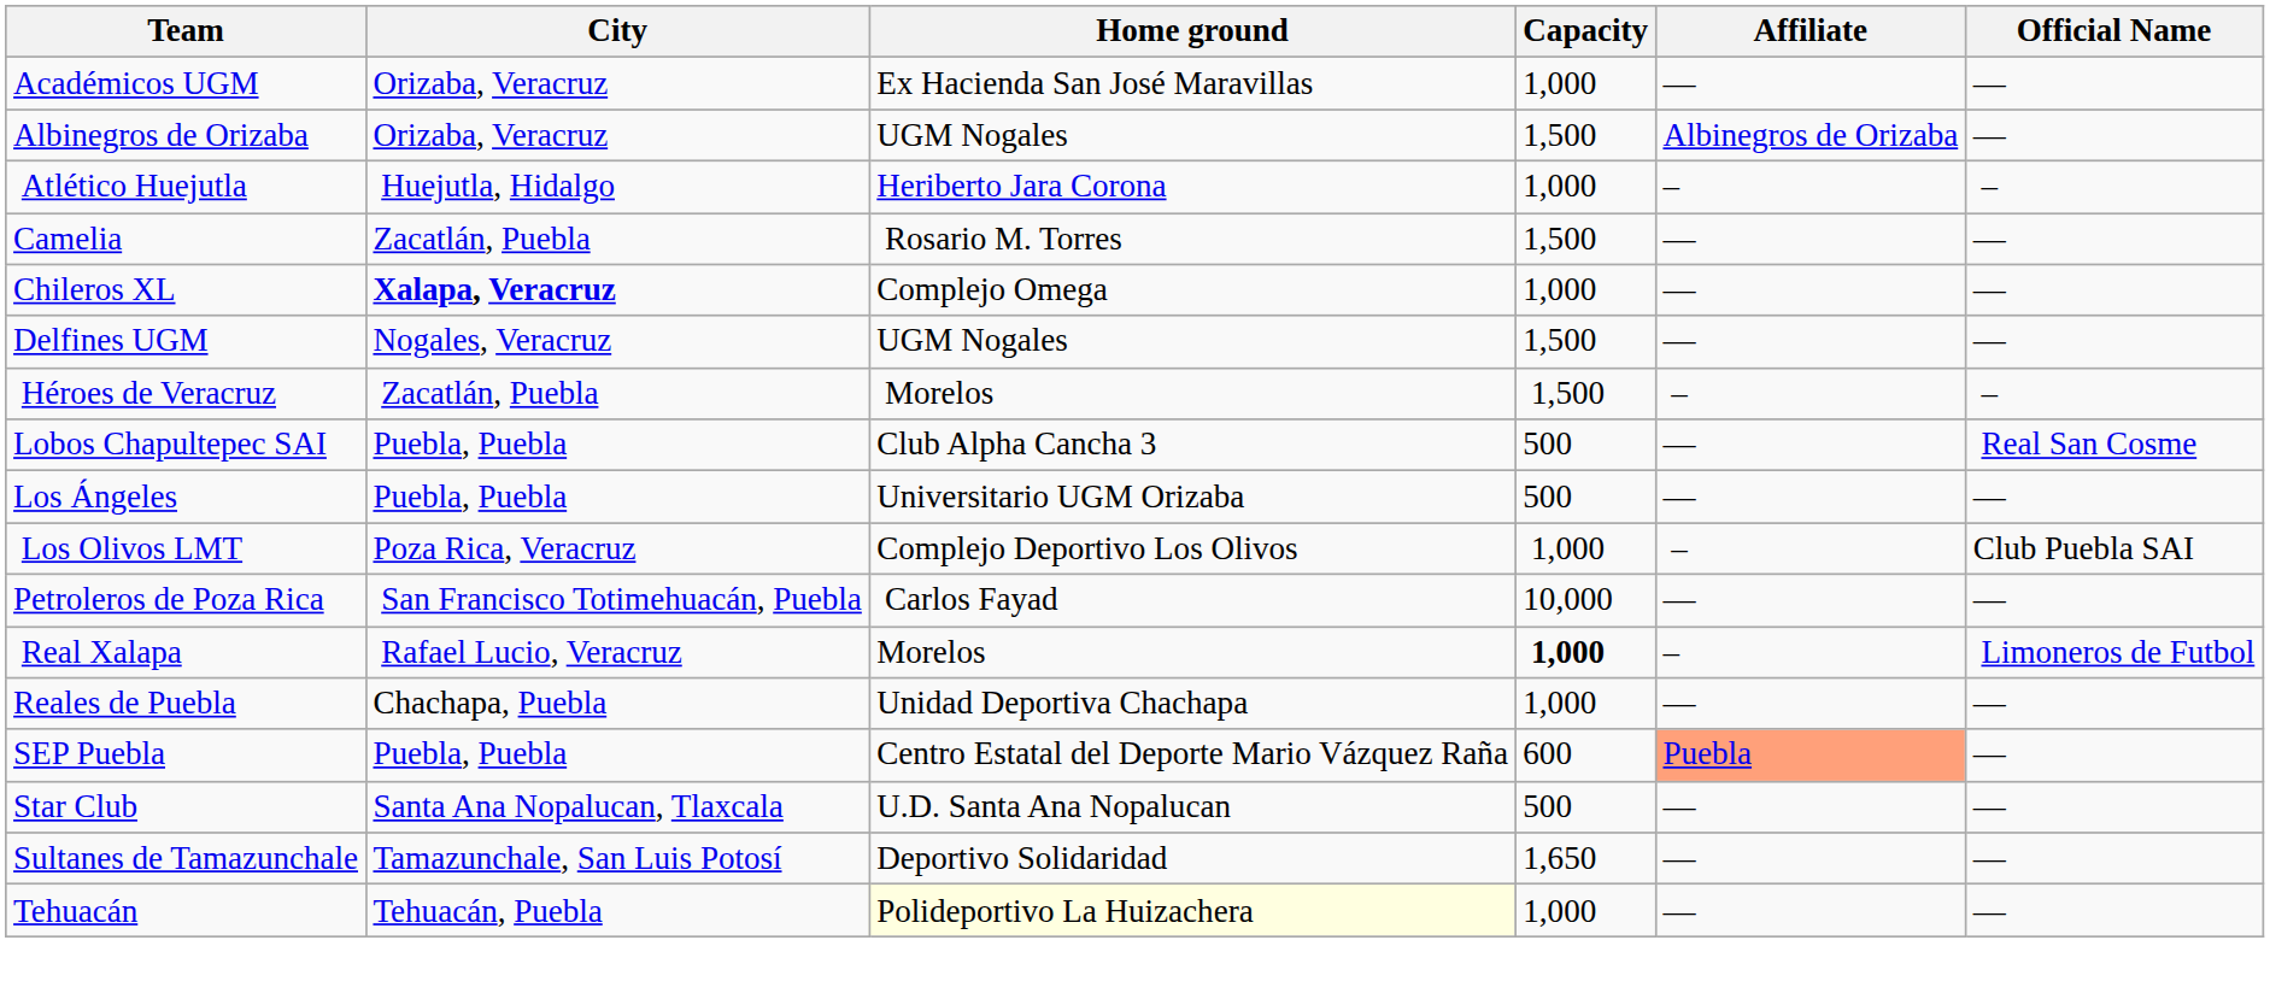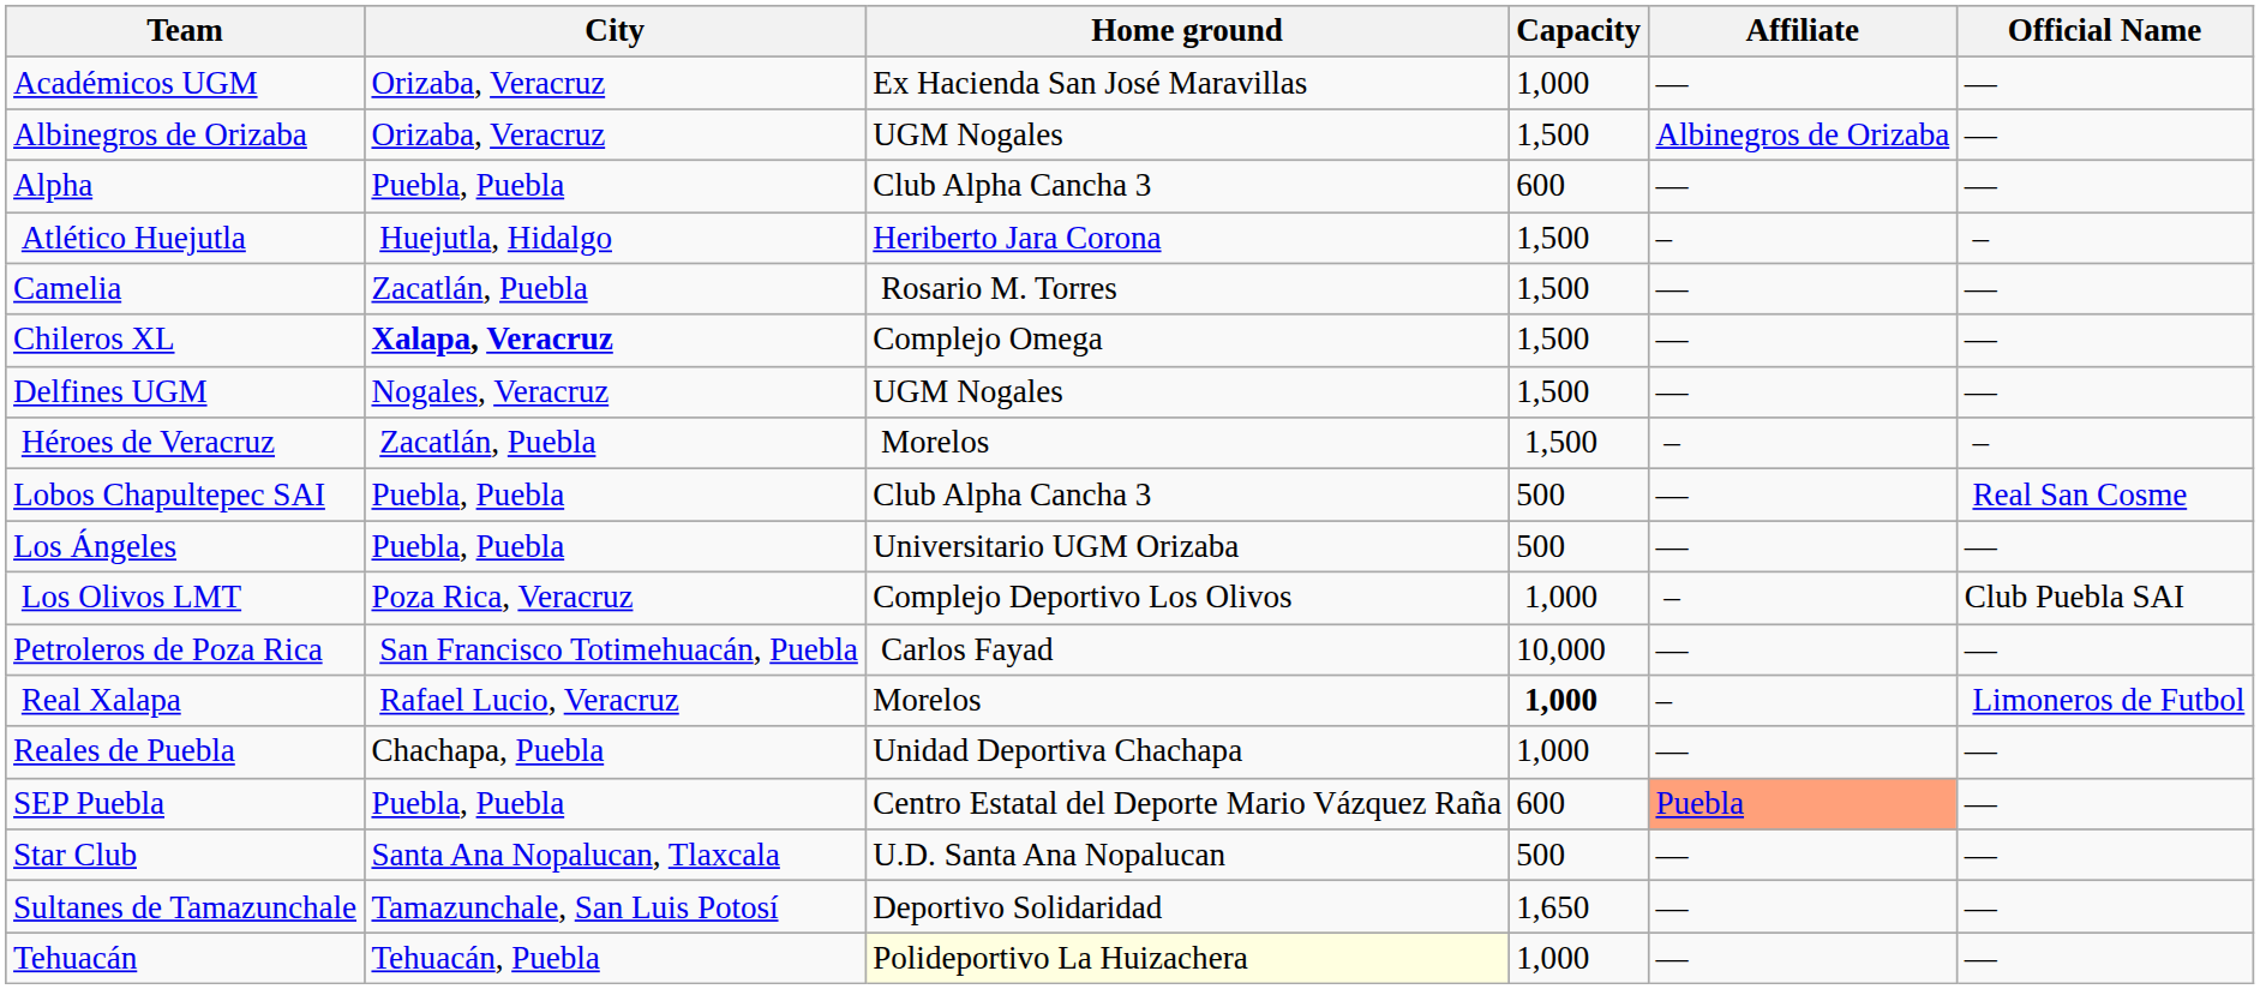 <table class="wikitable sortable">
 <tr>
 <th>Team</th>
 <th>City</th>
 <th>Home ground</th>
 <th>Capacity</th>
 <th>Affiliate</th>
 <th>Official Name</th>
 </tr>
 <tr>
 <td><a href='#'>Académicos UGM</a></td>
 <td><a href='#'>Orizaba</a>, <a href='#'>Veracruz</a></td>
 <td>Ex Hacienda San José Maravillas</td>
 <td>1,000</td>
 <td>—</td>
 <td>—</td>
 </tr>
 <tr>
 <td><a href='#'>Albinegros de Orizaba</a></td>
 <td><a href='#'>Orizaba</a>, <a href='#'>Veracruz</a></td>
 <td>UGM Nogales</td>
 <td>1,500</td>
 <td><a href='#'>Albinegros de Orizaba</a></td>
 <td>—</td>
 </tr>
 <tr>
+<td><a href='#'>Alpha</a></td>
+<td><a href='#'>Puebla</a>, <a href='#'>Puebla</a></td>
+<td>Club Alpha Cancha 3</td>
+<td>600</td>
+<td>—</td>
+<td>—</td>
+</tr>
+<tr>
 <td> <a href='#'>Atlético Huejutla</a></td>
 <td> <a href='#'>Huejutla</a>, <a href='#'>Hidalgo</a></td>
 <td><a href='#'>Heriberto Jara Corona</a></td>
-<td>1,000 </td>
+<td>1,500 </td>
 <td>–</td>
 <td> –</td>
 </tr>
 <tr>
 <td><a href='#'>Camelia</a></td>
 <td><a href='#'>Zacatlán</a>, <a href='#'>Puebla</a></td>
 <td> Rosario M. Torres</td>
 <td>1,500</td>
 <td>—</td>
 <td>—</td>
 </tr>
 <tr>
 <td><a href='#'>Chileros XL</a></td>
 <td><strong><a href='#'>Xalapa</a>, <a href='#'>Veracruz</a></strong></td>
 <td>Complejo Omega</td>
-<td>1,000</td>
+<td>1,500</td>
 <td>—</td>
 <td>—</td>
 </tr>
 <tr>
 <td><a href='#'>Delfines UGM</a></td>
 <td><a href='#'>Nogales</a>, <a href='#'>Veracruz</a></td>
 <td>UGM Nogales</td>
 <td>1,500</td>
 <td>—</td>
 <td>—</td>
 </tr>
 <tr>
 <td> <a href='#'>Héroes de Veracruz</a> </td>
 <td> <a href='#'>Zacatlán</a>, <a href='#'>Puebla</a></td>
 <td> Morelos</td>
 <td> 1,500</td>
 <td> – </td>
 <td> –</td>
 </tr>
 <tr>
 <td><a href='#'>Lobos Chapultepec SAI</a></td>
 <td><a href='#'>Puebla</a>, <a href='#'>Puebla</a></td>
 <td>Club Alpha Cancha 3</td>
 <td>500</td>
 <td>—</td>
 <td> <a href='#'>Real San Cosme</a></td>
 </tr>
 <tr>
 <td><a href='#'>Los Ángeles</a></td>
 <td><a href='#'>Puebla</a>, <a href='#'>Puebla</a></td>
 <td>Universitario UGM Orizaba</td>
 <td>500</td>
 <td>—</td>
 <td>—</td>
 </tr>
 <tr>
 <td> <a href='#'>Los Olivos LMT</a></td>
 <td><a href='#'>Poza Rica</a>, <a href='#'>Veracruz</a></td>
 <td>Complejo Deportivo Los Olivos </td>
 <td> 1,000</td>
 <td> –</td>
 <td>Club Puebla SAI</td>
 </tr>
 <tr>
 <td><a href='#'>Petroleros de Poza Rica</a></td>
 <td> <a href='#'>San Francisco Totimehuacán</a>, <a href='#'>Puebla</a></td>
 <td> Carlos Fayad</td>
 <td>10,000</td>
 <td>—</td>
 <td>—</td>
 </tr>
 <tr>
 <td> <a href='#'>Real Xalapa</a></td>
 <td> <a href='#'>Rafael Lucio</a>, <a href='#'>Veracruz</a></td>
 <td>Morelos</td>
 <td><strong> 1,000</strong></td>
 <td>– </td>
 <td> <a href='#'>Limoneros de Futbol</a></td>
 </tr>
 <tr>
 <td><a href='#'>Reales de Puebla</a></td>
 <td>Chachapa, <a href='#'>Puebla</a></td>
 <td>Unidad Deportiva Chachapa</td>
 <td>1,000</td>
 <td>—</td>
 <td>—</td>
 </tr>
 <tr>
 <td><a href='#'>SEP Puebla</a></td>
 <td><a href='#'>Puebla</a>, <a href='#'>Puebla</a></td>
 <td>Centro Estatal del Deporte Mario Vázquez Raña</td>
 <td>600</td>
 <td style="background: lightsalmon;"><a href='#'>Puebla</a></td>
 <td>—</td>
 </tr>
 <tr>
 <td><a href='#'>Star Club</a></td>
 <td><a href='#'>Santa Ana Nopalucan</a>, <a href='#'>Tlaxcala</a></td>
 <td>U.D. Santa Ana Nopalucan</td>
 <td>500</td>
 <td>—</td>
 <td>—</td>
 </tr>
 <tr>
 <td><a href='#'>Sultanes de Tamazunchale</a></td>
 <td><a href='#'>Tamazunchale</a>, <a href='#'>San Luis Potosí</a></td>
 <td>Deportivo Solidaridad</td>
 <td>1,650</td>
 <td>—</td>
 <td>—</td>
 </tr>
 <tr>
 <td><a href='#'>Tehuacán</a></td>
 <td><a href='#'>Tehuacán</a>, <a href='#'>Puebla</a></td>
 <td style="background: lightyellow;">Polideportivo La Huizachera</td>
 <td>1,000</td>
 <td>—</td>
 <td>—</td>
 </tr>
 </table>
